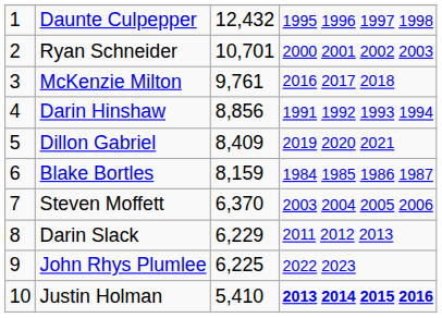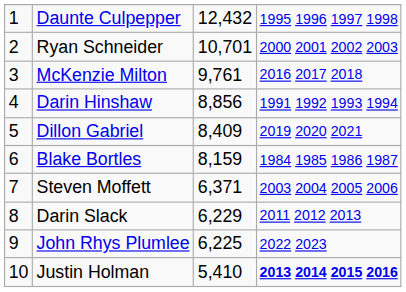 <table class="wikitable">
 <tr>
 </tr>
 <tr>
 <td>1</td>
 <td><a href='#'>Daunte Culpepper</a></td>
 <td><abbr>12,432</abbr></td>
 <td style="font-size:80%;"><a href='#'>1995</a> <a href='#'>1996</a> <a href='#'>1997</a> <a href='#'>1998</a></td>
 </tr>
 <tr>
 <td>2</td>
 <td>Ryan Schneider</td>
 <td><abbr>10,701</abbr></td>
 <td style="font-size:80%;"><a href='#'>2000</a> <a href='#'>2001</a> <a href='#'>2002</a> <a href='#'>2003</a></td>
 </tr>
 <tr>
 <td>3</td>
 <td><a href='#'>McKenzie Milton</a></td>
 <td><abbr>9,761</abbr></td>
 <td style="font-size:80%;"><a href='#'>2016</a> <a href='#'>2017</a> <a href='#'>2018</a></td>
 </tr>
 <tr>
 <td>4</td>
 <td><a href='#'>Darin Hinshaw</a></td>
 <td><abbr>8,856</abbr></td>
 <td style="font-size:80%;"><a href='#'>1991</a> <a href='#'>1992</a> <a href='#'>1993</a> <a href='#'>1994</a></td>
 </tr>
 <tr>
 <td>5</td>
 <td><a href='#'>Dillon Gabriel</a></td>
 <td><abbr>8,409</abbr></td>
 <td style="font-size:80%;"><a href='#'>2019</a> <a href='#'>2020</a> <a href='#'>2021</a></td>
 </tr>
 <tr>
 <td>6</td>
 <td><a href='#'>Blake Bortles</a></td>
 <td><abbr>8,159</abbr></td>
 <td style="font-size:80%;"><a href='#'>1984</a> <a href='#'>1985</a> <a href='#'>1986</a> <a href='#'>1987</a></td>
 </tr>
 <tr>
 <td>7</td>
 <td>Steven Moffett</td>
-<td><abbr>6,370</abbr></td>
+<td><abbr>6,371</abbr></td>
 <td style="font-size:80%;"><a href='#'>2003</a> <a href='#'>2004</a> <a href='#'>2005</a> <a href='#'>2006</a></td>
 </tr>
 <tr>
 <td>8</td>
 <td>Darin Slack</td>
 <td><abbr>6,229</abbr></td>
 <td style="font-size:80%;"><a href='#'>2011</a> <a href='#'>2012</a> <a href='#'>2013</a></td>
 </tr>
 <tr>
 <td>9</td>
 <td><a href='#'>John Rhys Plumlee</a></td>
 <td><abbr>6,225</abbr></td>
 <td style="font-size:80%;"><a href='#'>2022</a> <a href='#'>2023</a></td>
 </tr>
 <tr>
 <td>10</td>
 <td>Justin Holman</td>
 <td><abbr>5,410</abbr></td>
 <td style="font-size:80%;"><strong><a href='#'>2013</a> <a href='#'>2014</a> <a href='#'>2015</a> <a href='#'>2016</a></strong></td>
 </tr>
 </table>
